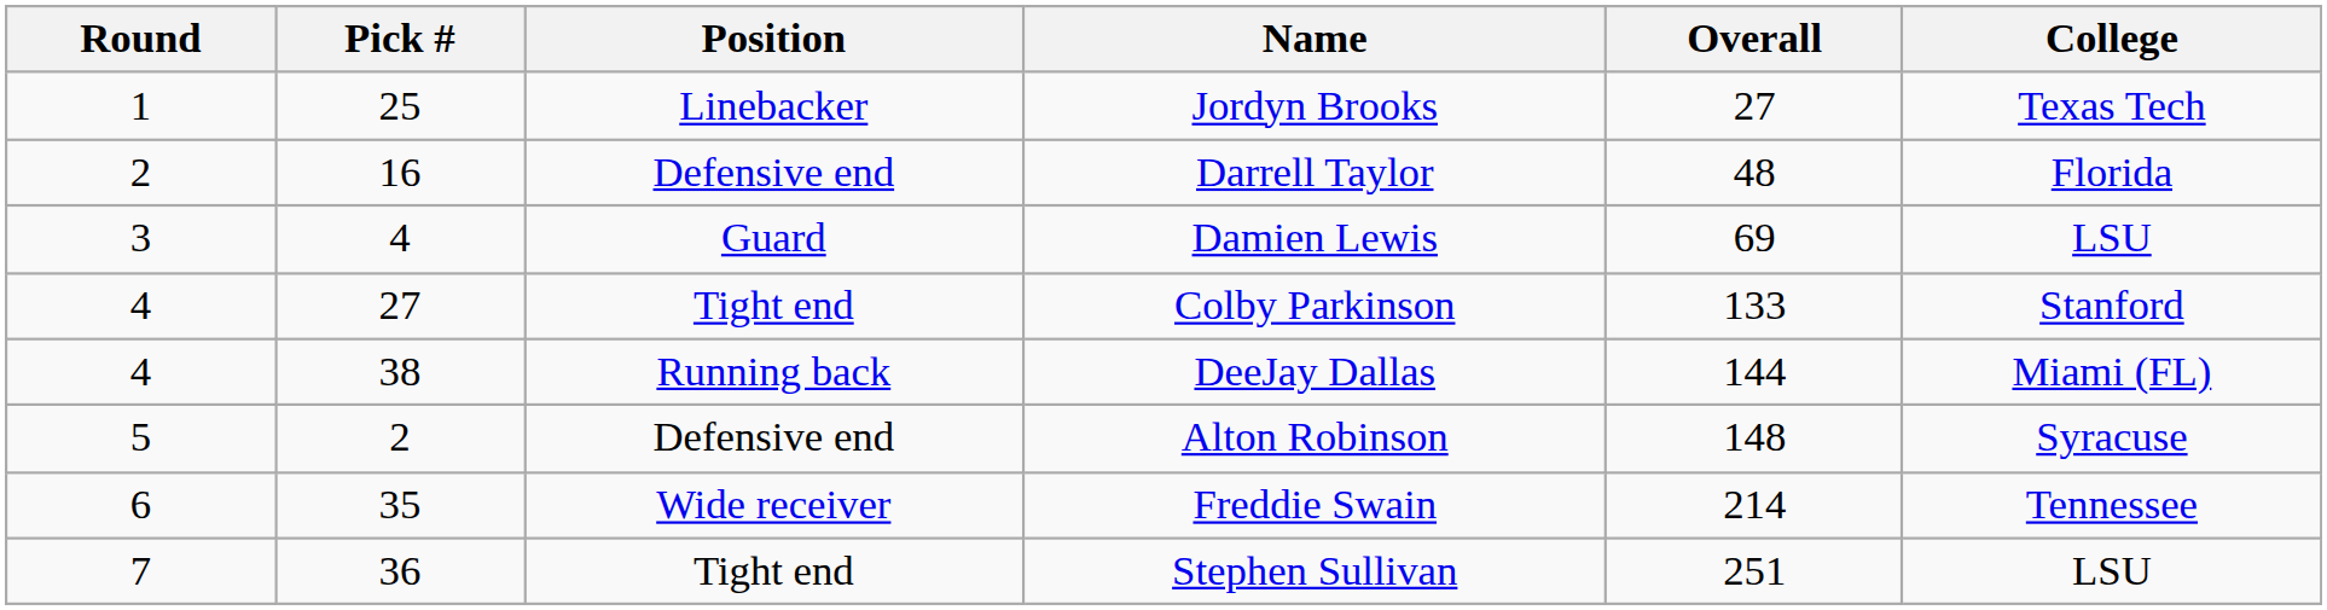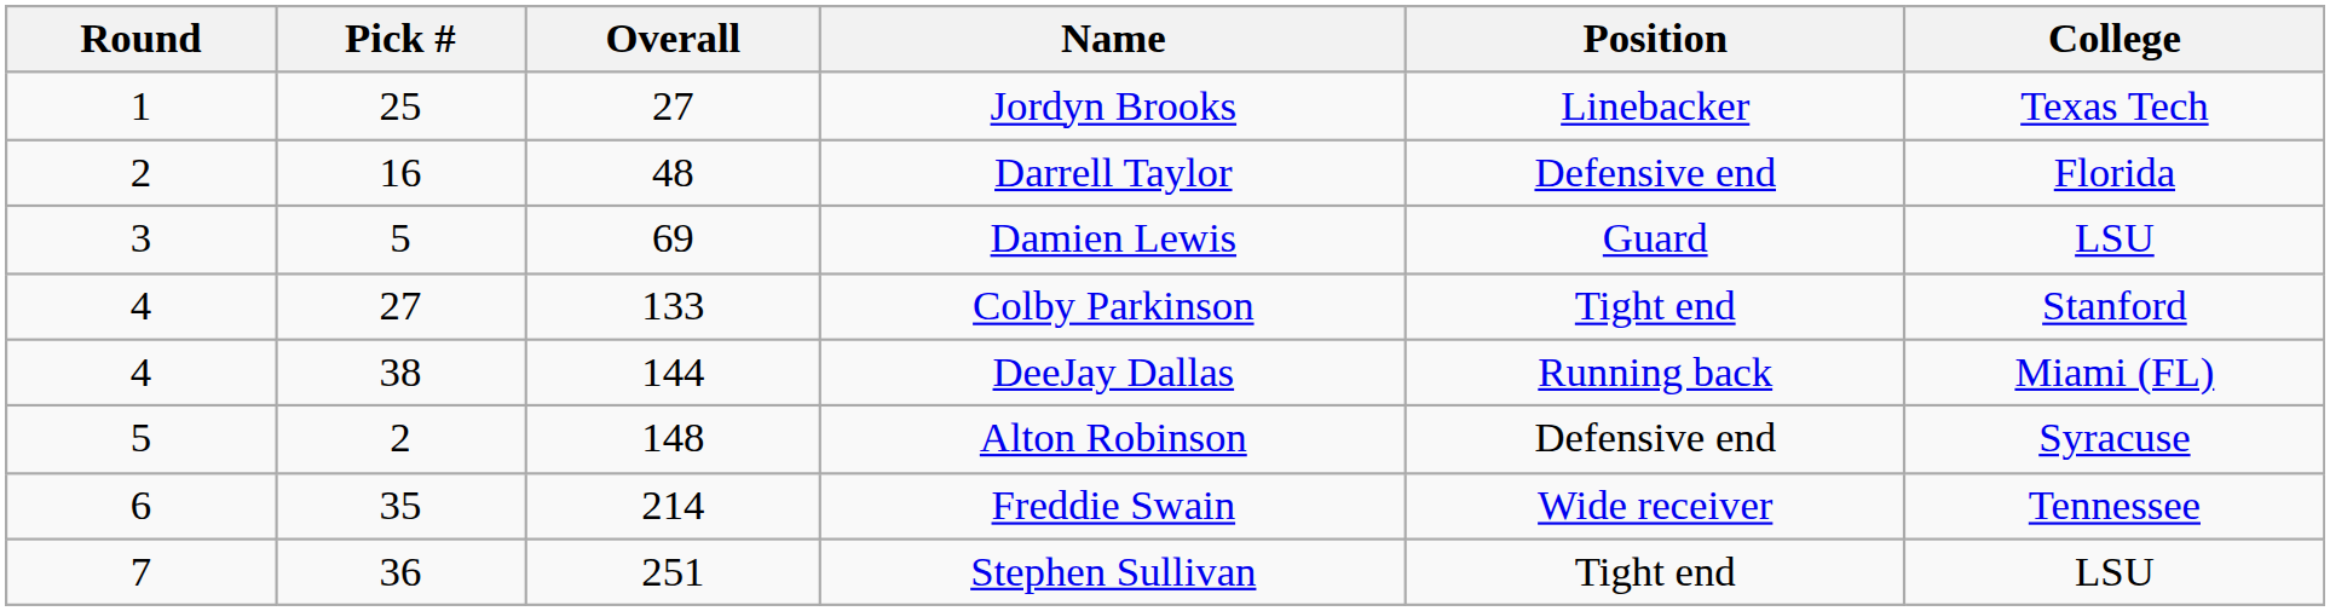 <table class="wikitable sortable sortable" style="width: 100%; text-align:center">
 <tr>
 <th>Round</th>
 <th>Pick #</th>
+<th>Overall</th>
+<th>Name</th>
 <th>Position</th>
-<th>Name</th>
-<th>Overall</th>
 <th>College</th>
 </tr>
 <tr>
 <td>1</td>
 <td>25</td>
+<td>27</td>
+<td><a href='#'>Jordyn Brooks</a></td>
 <td><a href='#'>Linebacker</a></td>
-<td><a href='#'>Jordyn Brooks</a></td>
-<td>27</td>
 <td><a href='#'>Texas Tech</a></td>
 </tr>
 <tr>
 <td>2</td>
 <td>16</td>
+<td>48</td>
+<td><a href='#'>Darrell Taylor</a></td>
 <td><a href='#'>Defensive end</a></td>
-<td><a href='#'>Darrell Taylor</a></td>
-<td>48</td>
 <td><a href='#'>Florida</a></td>
 </tr>
 <tr>
 <td>3</td>
-<td>4</td>
+<td>5</td>
+<td>69</td>
+<td><a href='#'>Damien Lewis</a></td>
 <td><a href='#'>Guard</a></td>
-<td><a href='#'>Damien Lewis</a></td>
-<td>69</td>
 <td><a href='#'>LSU</a></td>
 </tr>
 <tr>
 <td>4</td>
 <td>27</td>
+<td>133</td>
+<td><a href='#'>Colby Parkinson</a></td>
 <td><a href='#'>Tight end</a></td>
-<td><a href='#'>Colby Parkinson</a></td>
-<td>133</td>
 <td><a href='#'>Stanford</a></td>
 </tr>
 <tr>
 <td>4</td>
 <td>38</td>
+<td>144</td>
+<td><a href='#'>DeeJay Dallas</a></td>
 <td><a href='#'>Running back</a></td>
-<td><a href='#'>DeeJay Dallas</a></td>
-<td>144</td>
 <td><a href='#'>Miami (FL)</a></td>
 </tr>
 <tr>
 <td>5</td>
 <td>2</td>
+<td>148</td>
+<td><a href='#'>Alton Robinson</a></td>
 <td>Defensive end</td>
-<td><a href='#'>Alton Robinson</a></td>
-<td>148</td>
 <td><a href='#'>Syracuse</a></td>
 </tr>
 <tr>
 <td>6</td>
 <td>35</td>
+<td>214</td>
+<td><a href='#'>Freddie Swain</a></td>
 <td><a href='#'>Wide receiver</a></td>
-<td><a href='#'>Freddie Swain</a></td>
-<td>214</td>
 <td><a href='#'>Tennessee</a></td>
 </tr>
 <tr>
 <td>7</td>
 <td>36</td>
+<td>251</td>
+<td><a href='#'>Stephen Sullivan</a></td>
 <td>Tight end</td>
-<td><a href='#'>Stephen Sullivan</a></td>
-<td>251</td>
 <td>LSU</td>
 </tr>
 </table>
